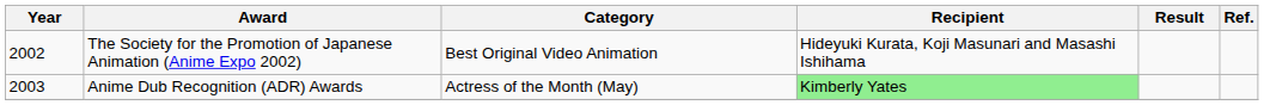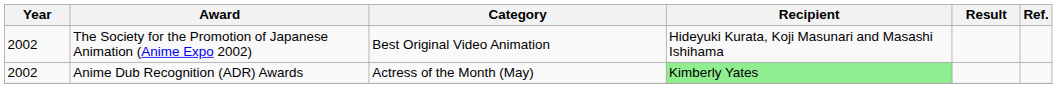 <table class=wikitable>
 <tr>
 <th scope="col" style="width:5em;">Year</th>
 <th scope="col" style="width:26em;">Award</th>
 <th scope="col" style="width:26em;">Category</th>
 <th scope="col" style="width:25em;">Recipient</th>
 <th scope="col" style="width:5em;">Result</th>
 <th>Ref.</th>
 </tr>
 <tr>
 <td>2002</td>
 <td>The Society for the Promotion of Japanese Animation (<a href='#'>Anime Expo</a> 2002)</td>
 <td>Best Original Video Animation</td>
 <td>Hideyuki Kurata, Koji Masunari and Masashi Ishihama</td>
 <td></td>
 <td></td>
 </tr>
 <tr>
-<td>2003</td>
+<td>2002</td>
 <td>Anime Dub Recognition (ADR) Awards</td>
 <td>Actress of the Month (May)</td>
 <td style="background: lightgreen;">Kimberly Yates</td>
 <td></td>
 <td></td>
 </tr>
 <tr>
 </tr>
 </table>
